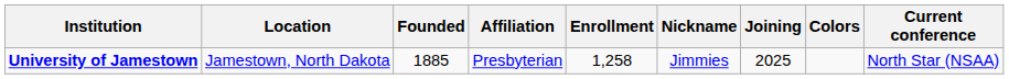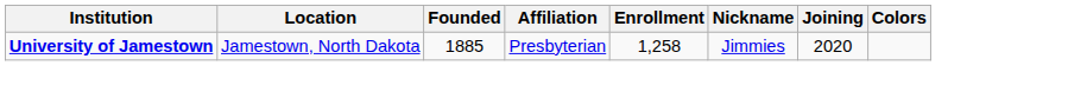 <table class="wikitable sortable" style="text-align:center">
 <tr>
 <th>Institution</th>
 <th>Location</th>
 <th>Founded</th>
 <th>Affiliation</th>
 <th>Enrollment</th>
 <th>Nickname</th>
 <th>Joining</th>
 <th class="unsortable">Colors</th>
-<th>Current<br>conference</th>
 </tr>
 <tr>
 <td><strong><a href='#'>University of Jamestown</a></strong></td>
 <td><a href='#'>Jamestown, North Dakota</a></td>
 <td>1885</td>
 <td><a href='#'>Presbyterian</a><br></td>
 <td>1,258</td>
 <td><a href='#'>Jimmies</a></td>
-<td>2025</td>
+<td>2020</td>
 <td></td>
-<td><a href='#'>North Star (NSAA)</a></td>
 </tr>
 </table>
